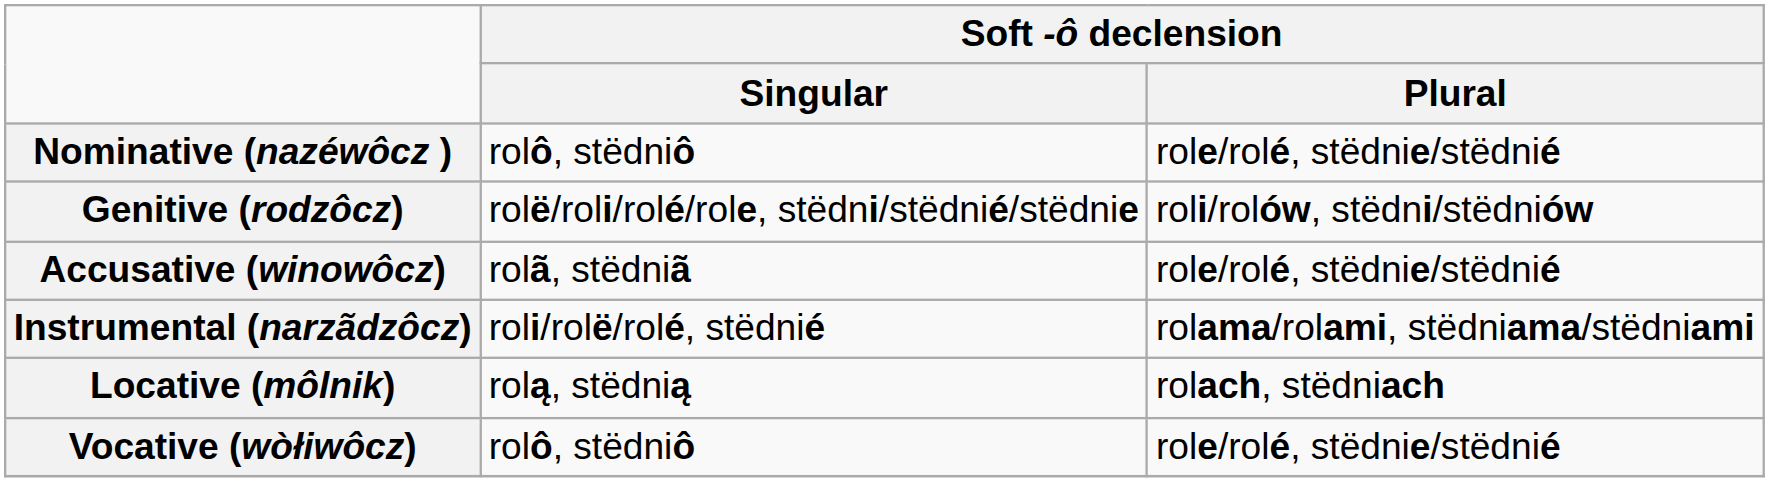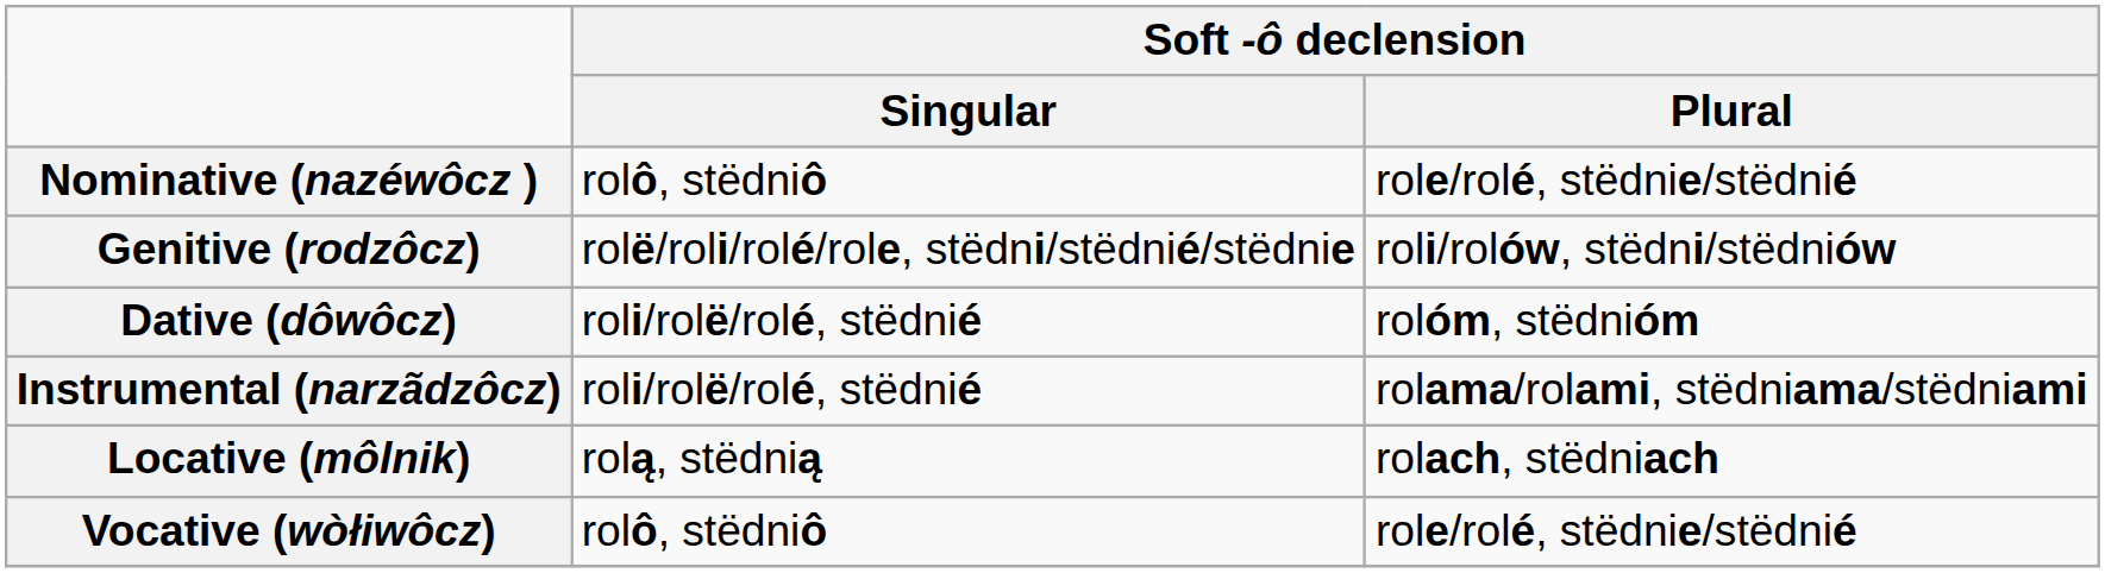 <table class="wikitable">
 <tr>
 <td rowspan="2"></td>
 <th colspan="2">Soft <em>-ô</em> declension</th>
 </tr>
 <tr>
 <th>Singular</th>
 <th>Plural</th>
 </tr>
 <tr>
 <th>Nominative (<em>nazéwôcz </em>)</th>
 <td>rol<strong>ô</strong>, stëdni<strong>ô</strong></td>
 <td>rol<strong>e</strong>/rol<strong>é</strong>, stëdni<strong>e</strong>/stëdni<strong>é</strong></td>
 </tr>
 <tr>
 <th>Genitive (<em>rodzôcz</em>)</th>
 <td>rol<strong>ë</strong>/rol<strong>i</strong>/rol<strong>é</strong>/rol<strong>e</strong>, stëdn<strong>i</strong>/stëdni<strong>é</strong>/stëdni<strong>e</strong></td>
 <td>rol<strong>i</strong>/rol<strong>ów</strong>, stëdn<strong>i</strong>/stëdni<strong>ów</strong></td>
 </tr>
 <tr>
-<th>Accusative (<em>winowôcz</em>)</th>
-<td>rol<strong>ã</strong>, stëdni<strong>ã</strong></td>
-<td>rol<strong>e</strong>/rol<strong>é</strong>, stëdni<strong>e</strong>/stëdni<strong>é</strong></td>
+<th>Dative (<em>dôwôcz</em>)</th>
+<td>rol<strong>i</strong>/rol<strong>ë</strong>/rol<strong>é</strong>, stëdni<strong>é</strong></td>
+<td>rol<strong>óm</strong>, stëdni<strong>óm</strong></td>
 </tr>
 <tr>
 <th>Instrumental (<em>narzãdzôcz</em>)</th>
 <td>rol<strong>i</strong>/rol<strong>ë</strong>/rol<strong>é</strong>, stëdni<strong>é</strong></td>
 <td>rol<strong>ama</strong>/rol<strong>ami</strong>, stëdni<strong>ama</strong>/stëdni<strong>ami</strong></td>
 </tr>
 <tr>
 <th>Locative (<em>môlnik</em>)</th>
 <td>rol<strong>ą</strong>, stëdni<strong>ą</strong></td>
 <td>rol<strong>ach</strong>, stëdni<strong>ach</strong></td>
 </tr>
 <tr>
 <th>Vocative (<em>wòłiwôcz</em>)</th>
 <td>rol<strong>ô</strong>, stëdni<strong>ô</strong></td>
 <td>rol<strong>e</strong>/rol<strong>é</strong>, stëdni<strong>e</strong>/stëdni<strong>é</strong></td>
 </tr>
 <tr>
 </tr>
 </table>
